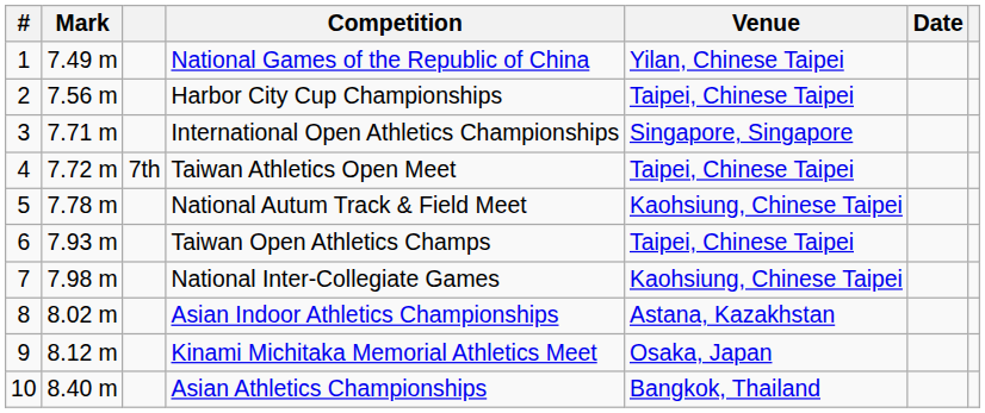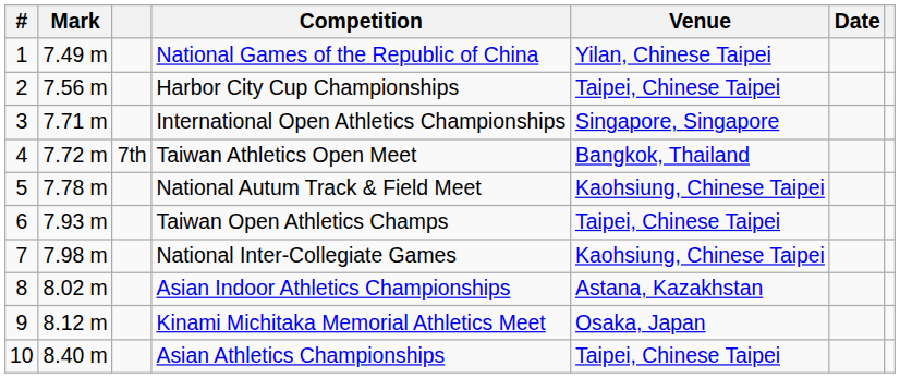 <table class="wikitable sortable">
 <tr>
 <th>#</th>
 <th>Mark</th>
 <th class=unsortable></th>
 <th>Competition</th>
 <th>Venue</th>
 <th>Date</th>
 <th class=unsortable></th>
 </tr>
 <tr>
 <td align=center>1</td>
 <td align=right>7.49 m </td>
 <td></td>
 <td><a href='#'>National Games of the Republic of China</a></td>
 <td><a href='#'>Yilan, Chinese Taipei</a></td>
 <td align=right></td>
 <td></td>
 </tr>
 <tr>
 <td align=center>2</td>
 <td align=right>7.56 m </td>
 <td></td>
 <td>Harbor City Cup Championships</td>
 <td><a href='#'>Taipei, Chinese Taipei</a></td>
 <td align=right></td>
 <td></td>
 </tr>
 <tr>
 <td align=center>3</td>
 <td align=right>7.71 m </td>
 <td></td>
 <td>International Open Athletics Championships</td>
 <td><a href='#'>Singapore, Singapore</a></td>
 <td align=right></td>
 <td></td>
 </tr>
 <tr>
 <td align=center>4</td>
 <td align=right>7.72 m </td>
 <td>7th</td>
 <td>Taiwan Athletics Open Meet</td>
-<td><a href='#'>Taipei, Chinese Taipei</a></td>
+<td><a href='#'>Bangkok, Thailand</a></td>
 <td align=right></td>
 <td></td>
 </tr>
 <tr>
 <td align=center>5</td>
 <td align=right>7.78 m </td>
 <td></td>
 <td>National Autum Track & Field Meet</td>
 <td><a href='#'>Kaohsiung, Chinese Taipei</a></td>
 <td align=right></td>
 <td></td>
 </tr>
 <tr>
 <td align=center>6</td>
 <td align=right>7.93 m </td>
 <td></td>
 <td>Taiwan Open Athletics Champs</td>
 <td><a href='#'>Taipei, Chinese Taipei</a></td>
 <td align=right></td>
 <td></td>
 </tr>
 <tr>
 <td align=center>7</td>
 <td align=right>7.98 m </td>
 <td></td>
 <td>National Inter-Collegiate Games</td>
 <td><a href='#'>Kaohsiung, Chinese Taipei</a></td>
 <td align=right></td>
 <td></td>
 </tr>
 <tr>
 <td align=center>8</td>
 <td align=right>8.02 m </td>
 <td></td>
 <td><a href='#'>Asian Indoor Athletics Championships</a></td>
 <td><a href='#'>Astana, Kazakhstan</a></td>
 <td align=right><a href='#'></a></td>
 <td></td>
 </tr>
 <tr>
 <td align=center>9</td>
 <td align=right>8.12 m </td>
 <td></td>
 <td><a href='#'>Kinami Michitaka Memorial Athletics Meet</a></td>
 <td><a href='#'>Osaka, Japan</a></td>
 <td align=right></td>
 <td></td>
 </tr>
 <tr>
 <td align=center>10</td>
 <td align=right>8.40 m  </td>
 <td></td>
 <td><a href='#'>Asian Athletics Championships</a></td>
-<td><a href='#'>Bangkok, Thailand</a></td>
+<td><a href='#'>Taipei, Chinese Taipei</a></td>
 <td align=right><a href='#'></a></td>
 <td></td>
 </tr>
 </table>
